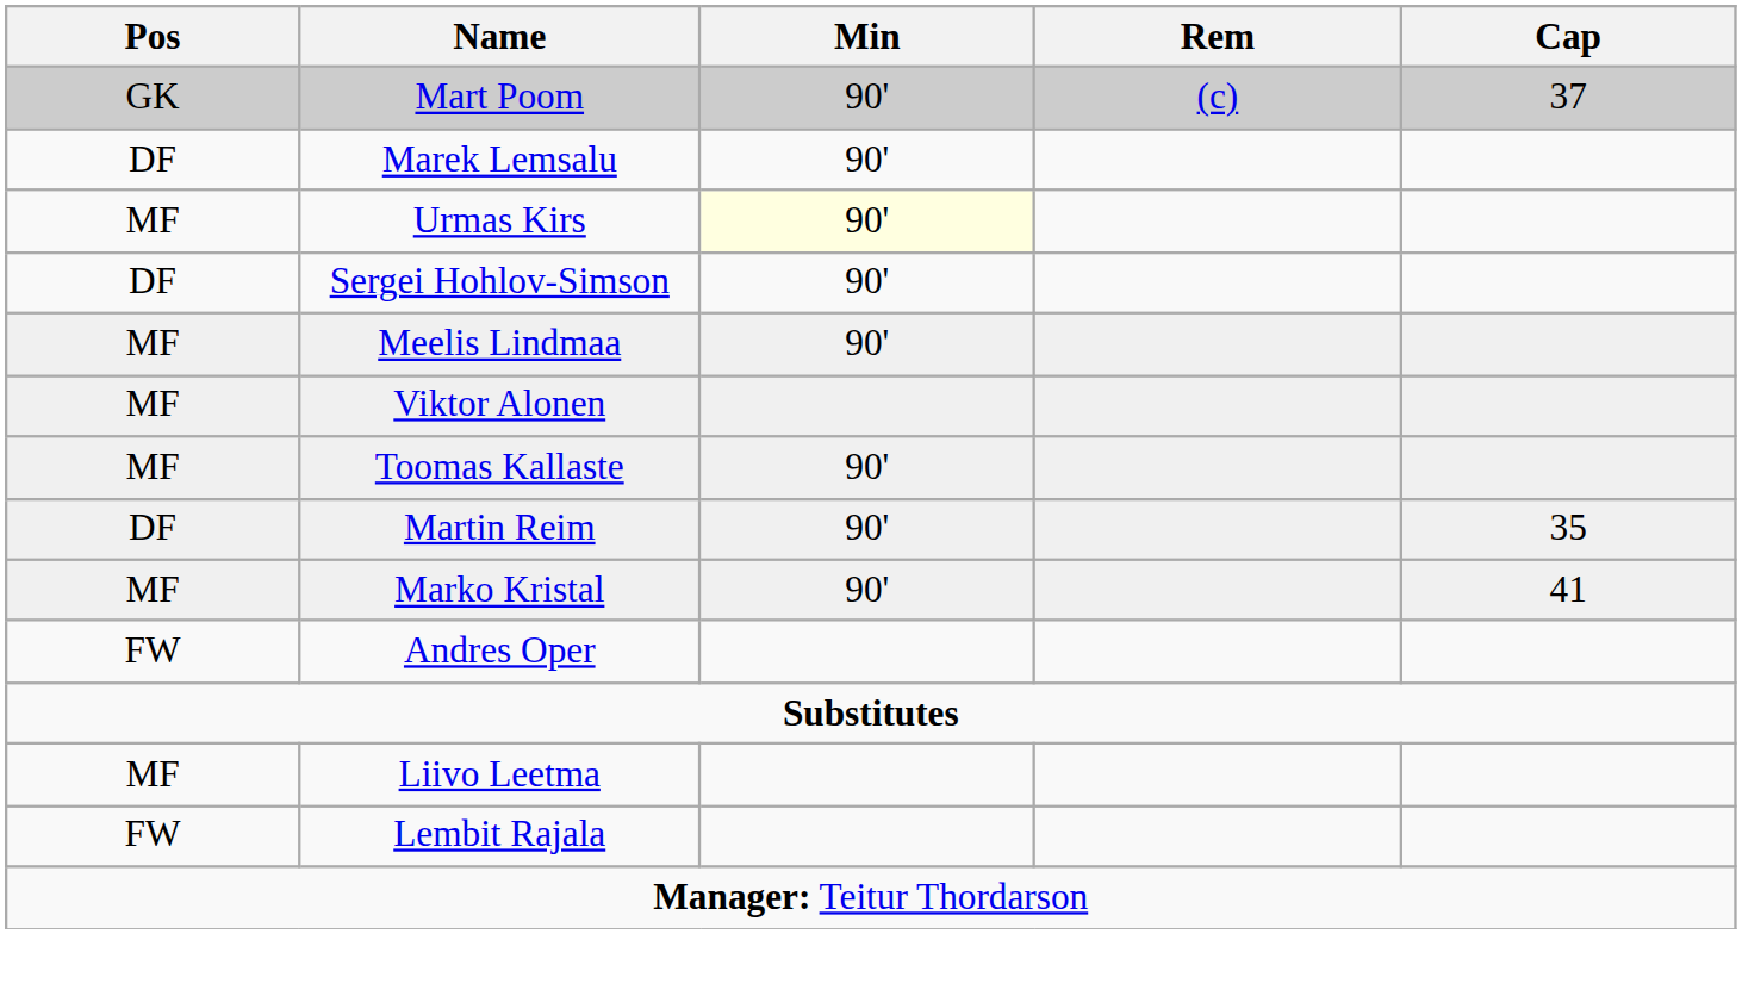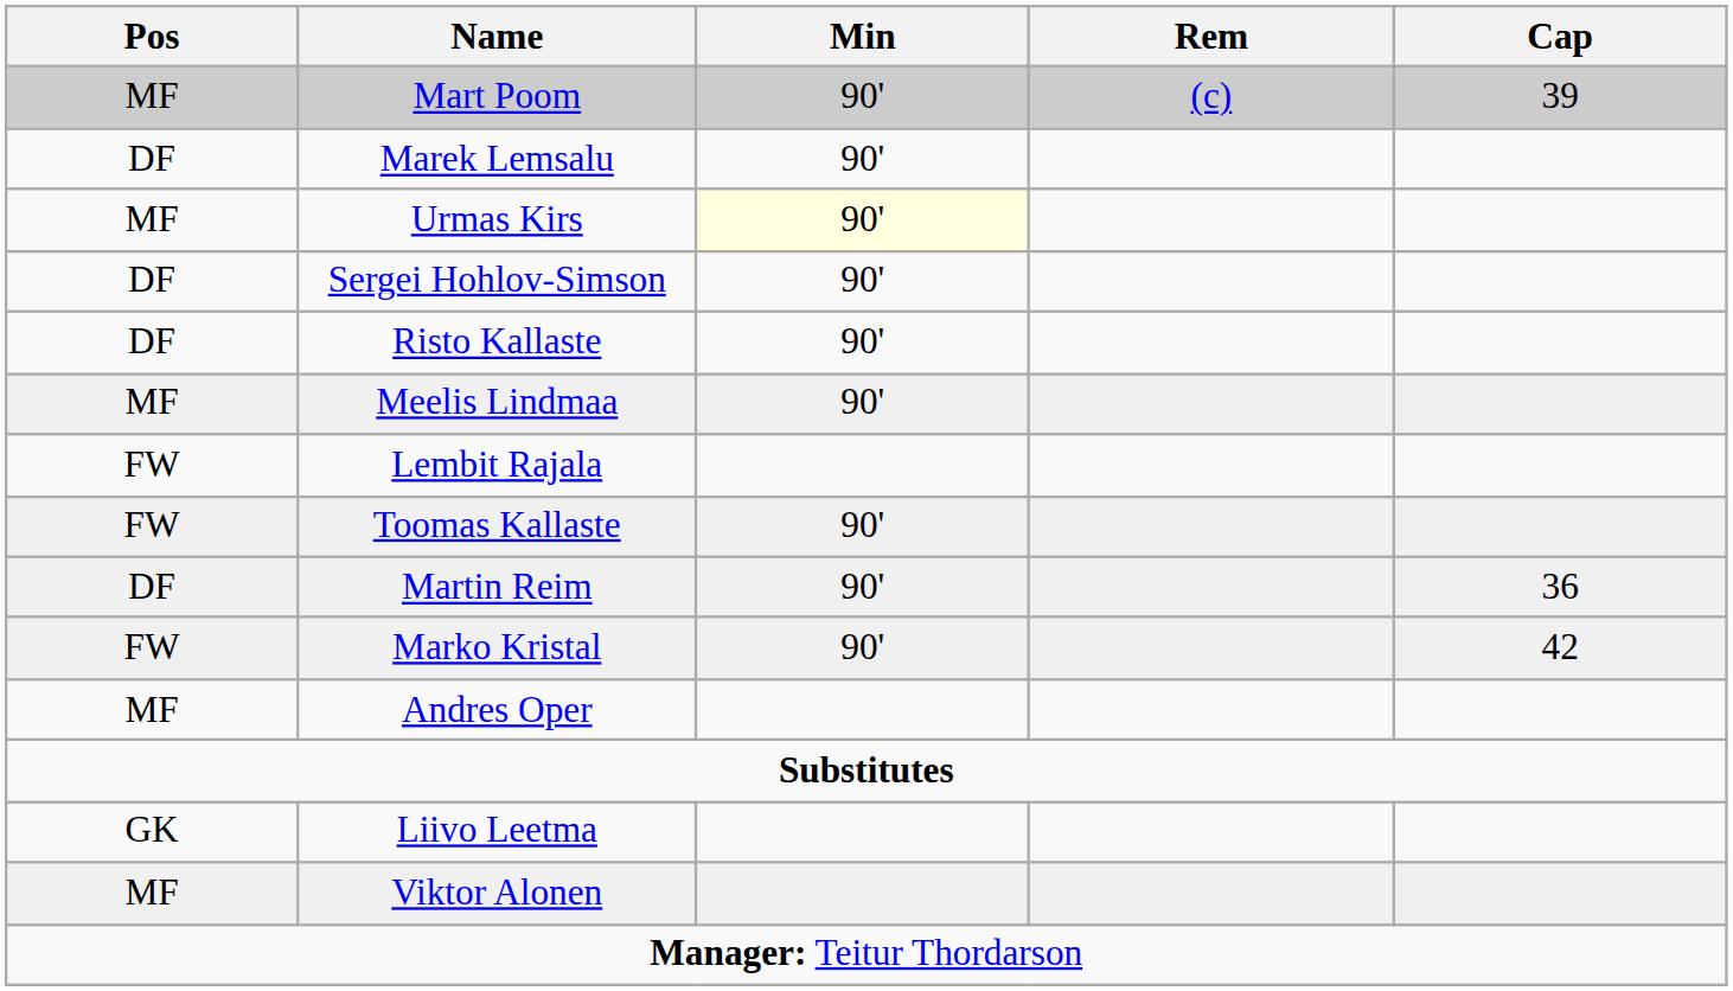 <table class="wikitable collapsible collapsed" align="center" style="font-size:85%; text-align:center;" width="50%">
 <tr>
 <th>Pos</th>
 <th width=140>Name</th>
 <th>Min</th>
 <th>Rem</th>
 <th>Cap</th>
 </tr>
 <tr bgcolor="cccccc">
-<td>GK</td>
+<td>MF</td>
 <td><a href='#'>Mart Poom</a></td>
 <td>90'</td>
 <td><a href='#'>(c)</a></td>
-<td>37</td>
+<td>39</td>
 </tr>
 <tr>
 <td>DF</td>
 <td><a href='#'>Marek Lemsalu</a></td>
 <td>90'</td>
 <td></td>
 <td></td>
 </tr>
 <tr>
 <td>MF</td>
 <td><a href='#'>Urmas Kirs</a></td>
 <td style="background: lightyellow;">90'</td>
 <td></td>
 <td></td>
 </tr>
 <tr>
 <td>DF</td>
 <td><a href='#'>Sergei Hohlov-Simson</a></td>
 <td>90'</td>
 <td></td>
 <td></td>
 </tr>
+<tr>
+<td>DF</td>
+<td><a href='#'>Risto Kallaste</a></td>
+<td>90'</td>
+<td></td>
+<td></td>
+</tr>
 <tr bgcolor="#F0F0F0">
 <td>MF</td>
 <td><a href='#'>Meelis Lindmaa</a></td>
 <td>90'</td>
+<td></td>
+<td></td>
+</tr>
+<tr>
+<td>FW</td>
+<td><a href='#'>Lembit Rajala</a></td>
+<td></td>
+<td></td>
+<td></td>
+</tr>
+<tr bgcolor="#F0F0F0">
+<td>FW</td>
+<td><a href='#'>Toomas Kallaste</a></td>
+<td>90'</td>
+<td></td>
+<td></td>
+</tr>
+<tr bgcolor="#F0F0F0">
+<td>DF</td>
+<td><a href='#'>Martin Reim</a></td>
+<td>90'</td>
+<td></td>
+<td>36</td>
+</tr>
+<tr bgcolor="#F0F0F0">
+<td>FW</td>
+<td><a href='#'>Marko Kristal</a></td>
+<td>90'</td>
+<td></td>
+<td>42</td>
+</tr>
+<tr>
+<td>MF</td>
+<td><a href='#'>Andres Oper</a></td>
+<td></td>
+<td></td>
+<td></td>
+</tr>
+<tr>
+<td colspan=5 align=center><strong>Substitutes</strong></td>
+</tr>
+<tr>
+<td>GK</td>
+<td><a href='#'>Liivo Leetma</a></td>
+<td></td>
 <td></td>
 <td></td>
 </tr>
 <tr bgcolor="#F0F0F0">
 <td>MF</td>
 <td><a href='#'>Viktor Alonen</a></td>
 <td></td>
 <td></td>
 <td></td>
 </tr>
-<tr bgcolor="#F0F0F0">
-<td>MF</td>
-<td><a href='#'>Toomas Kallaste</a></td>
-<td>90'</td>
-<td></td>
-<td></td>
-</tr>
-<tr bgcolor="#F0F0F0">
-<td>DF</td>
-<td><a href='#'>Martin Reim</a></td>
-<td>90'</td>
-<td></td>
-<td>35</td>
-</tr>
-<tr bgcolor="#F0F0F0">
-<td>MF</td>
-<td><a href='#'>Marko Kristal</a></td>
-<td>90'</td>
-<td></td>
-<td>41</td>
-</tr>
-<tr>
-<td>FW</td>
-<td><a href='#'>Andres Oper</a></td>
-<td></td>
-<td></td>
-<td></td>
-</tr>
-<tr>
-<td colspan=5 align=center><strong>Substitutes</strong></td>
-</tr>
-<tr>
-<td>MF</td>
-<td><a href='#'>Liivo Leetma</a></td>
-<td></td>
-<td></td>
-<td></td>
-</tr>
-<tr>
-<td>FW</td>
-<td><a href='#'>Lembit Rajala</a></td>
-<td></td>
-<td></td>
-<td></td>
-</tr>
 <tr>
 <td colspan=5 align=center><strong>Manager:</strong>  <a href='#'>Teitur Thordarson</a></td>
 </tr>
 </table>
